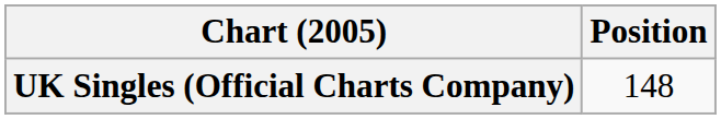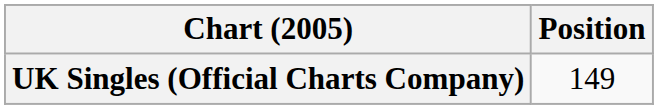 <table class="wikitable plainrowheaders">
 <tr>
 <th>Chart (2005)</th>
 <th>Position</th>
 </tr>
 <tr>
 <th scope="row">UK Singles (Official Charts Company)</th>
-<td align="center">148</td>
+<td align="center">149</td>
 </tr>
 </table>
